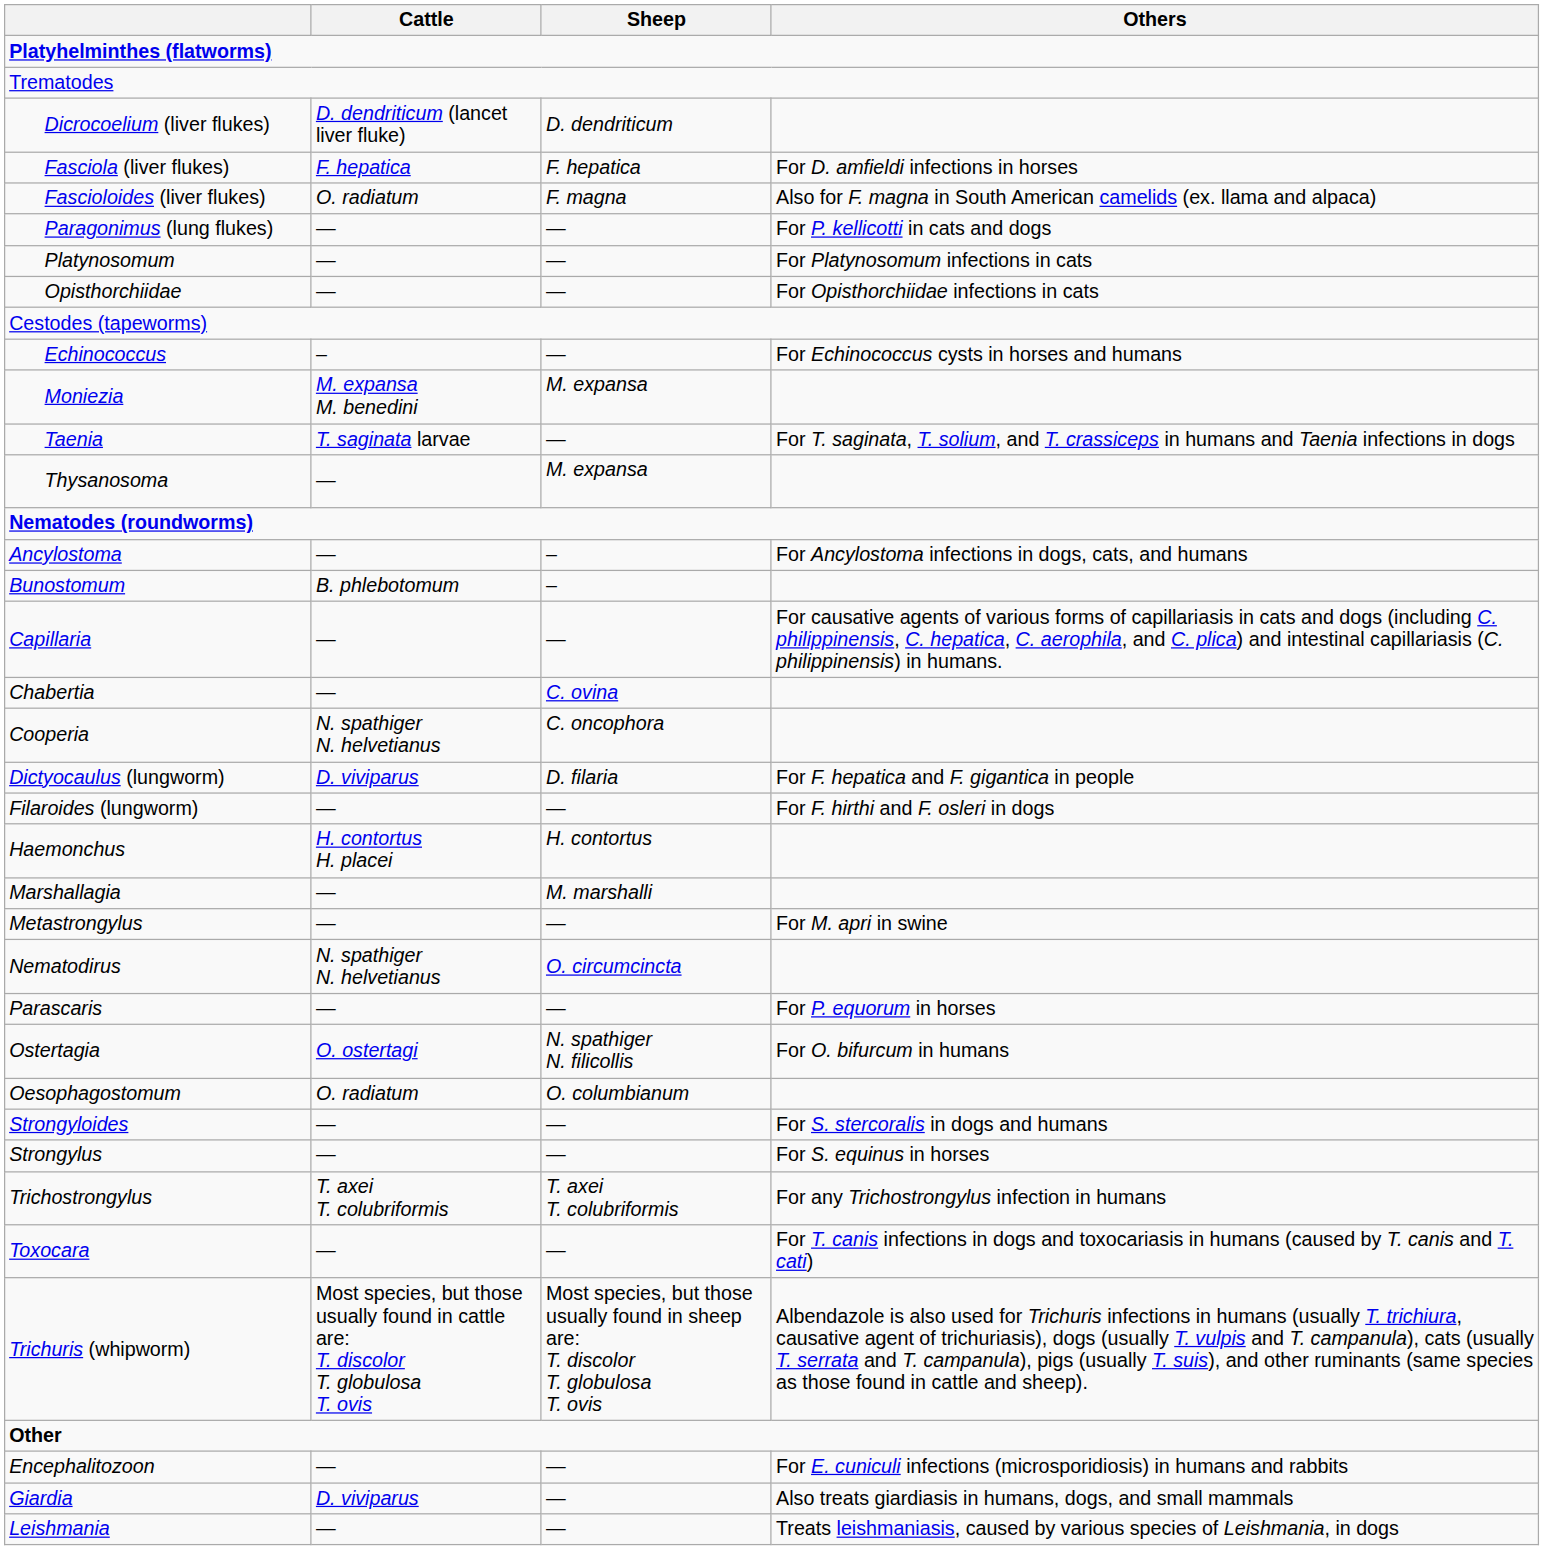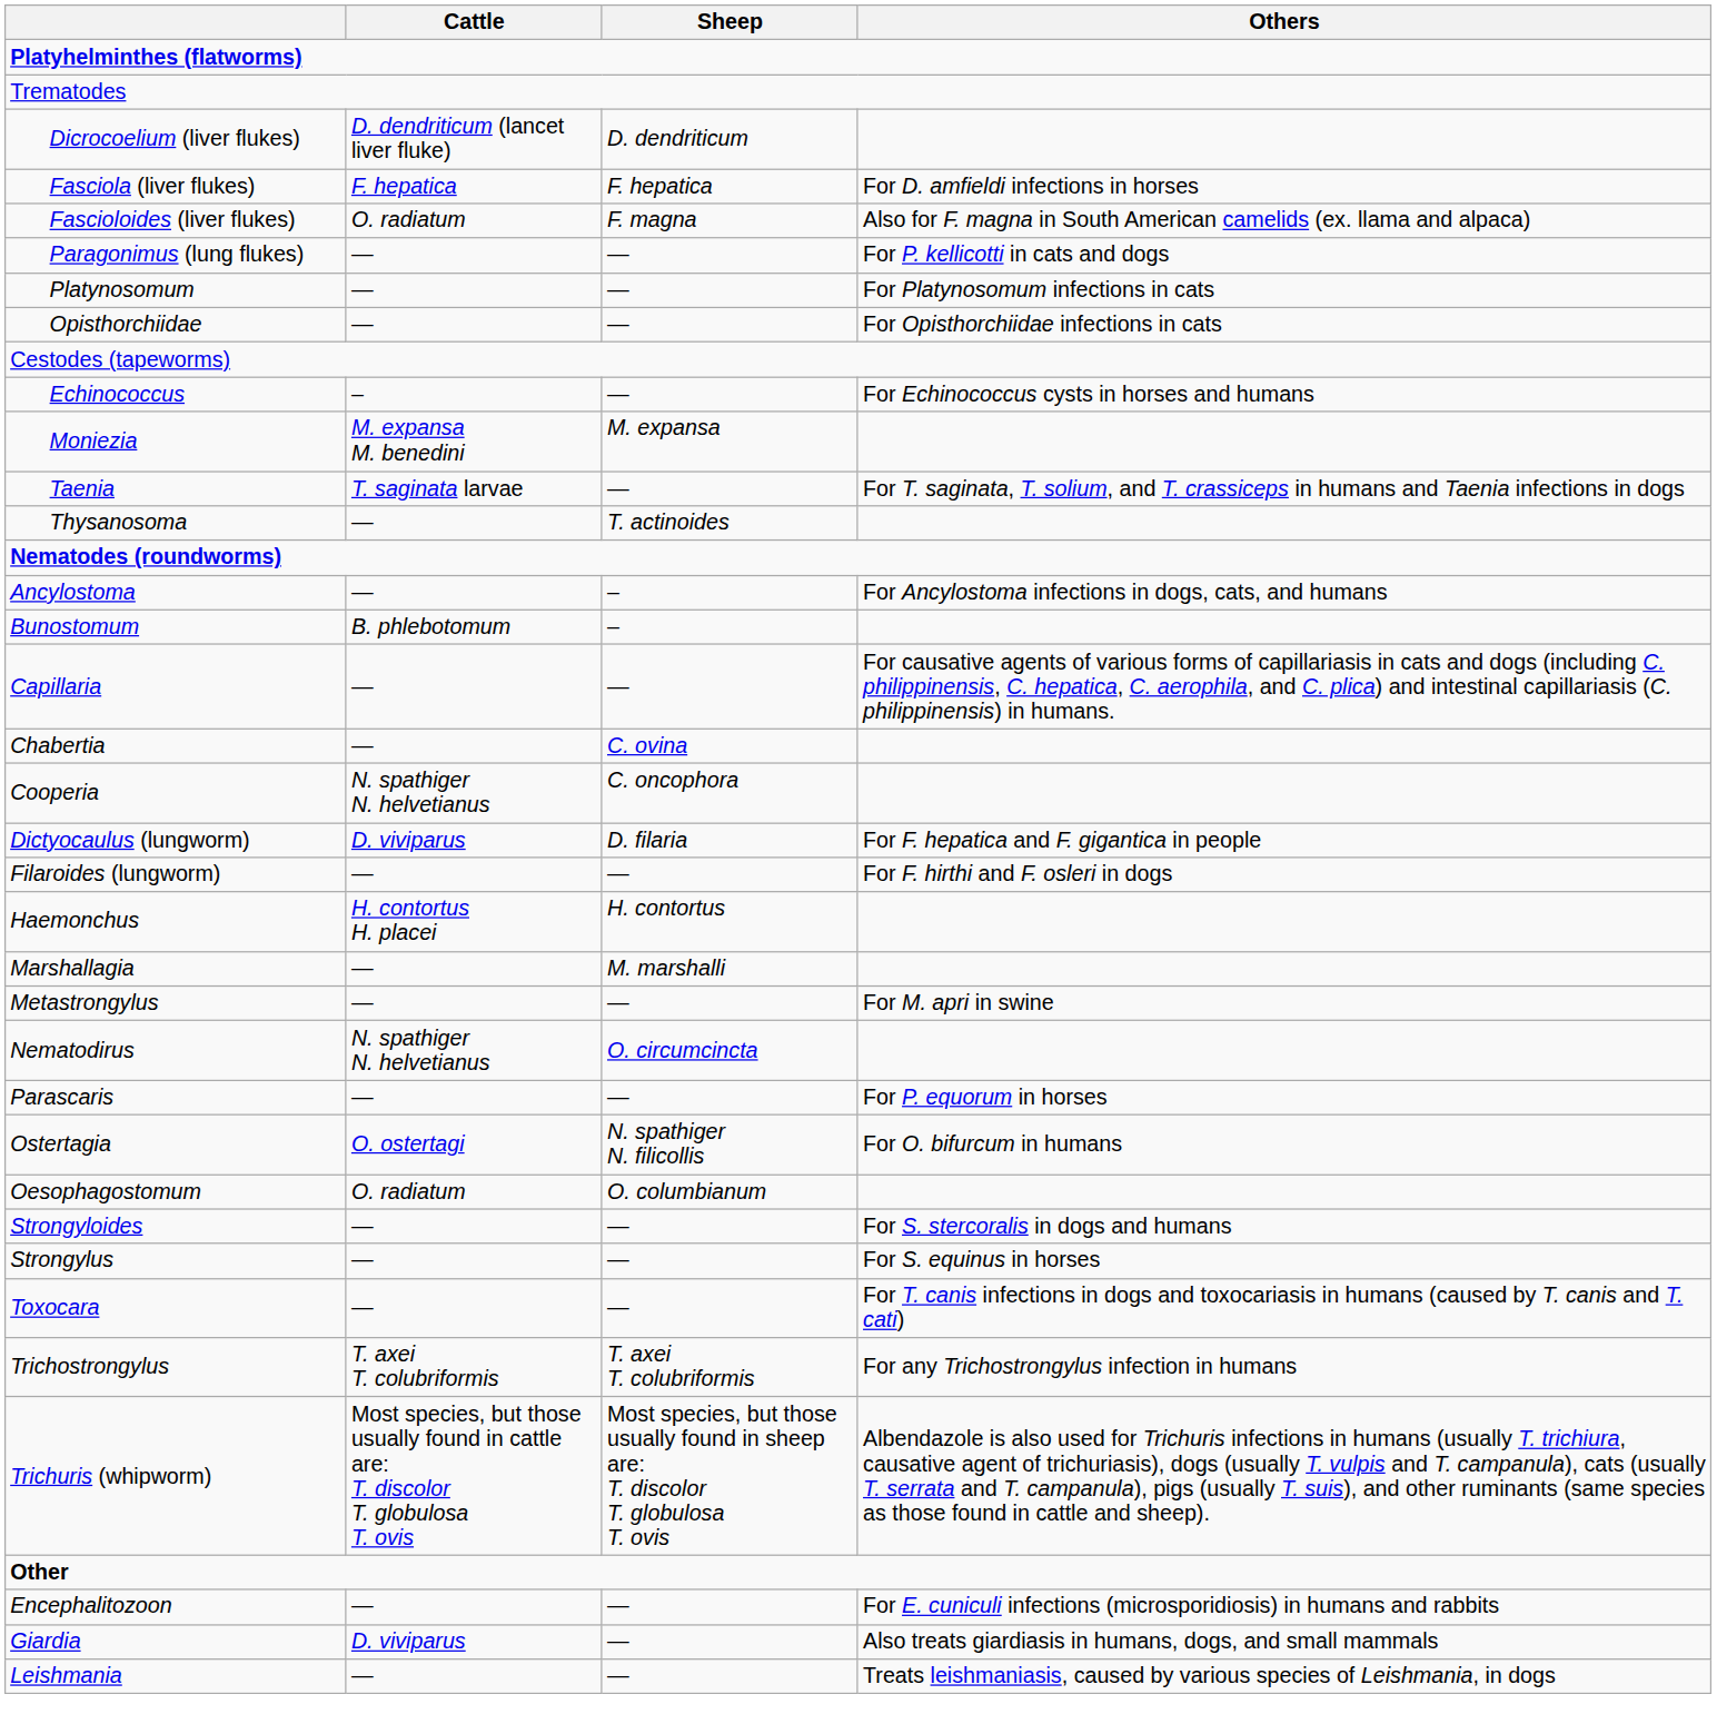 <table class="wikitable">
 <tr>
 <th style="width: 20%;"></th>
 <th style="width: 15%;">Cattle</th>
 <th style="width: 15%;">Sheep</th>
 <th>Others</th>
 </tr>
 <tr>
 <td colspan="4"><strong><a href='#'>Platyhelminthes (flatworms)</a></strong></td>
 </tr>
 <tr>
 <td colspan="4"><a href='#'>Trematodes</a></td>
 </tr>
 <tr>
 <td style="padding-left: 2em;"><em><a href='#'>Dicrocoelium</a></em> (liver flukes)</td>
 <td><em><a href='#'>D. dendriticum</a></em> (lancet liver fluke)</td>
 <td><em>D. dendriticum</em></td>
 <td></td>
 </tr>
 <tr>
 <td style="padding-left: 2em;"><em><a href='#'>Fasciola</a></em> (liver flukes)</td>
 <td><em><a href='#'>F. hepatica</a></em></td>
 <td><em>F. hepatica</em></td>
 <td>For <em>D. amfieldi</em> infections in horses</td>
 </tr>
 <tr>
 <td style="padding-left: 2em;"><em><a href='#'>Fascioloides</a></em> (liver flukes)</td>
 <td><em>O. radiatum</em></td>
 <td><em>F. magna</em></td>
 <td>Also for <em>F. magna</em> in South American <a href='#'>camelids</a> (ex. llama and alpaca)</td>
 </tr>
 <tr>
 <td style="padding-left: 2em;"><em><a href='#'>Paragonimus</a></em> (lung flukes)</td>
 <td>—</td>
 <td>—</td>
 <td>For <em><a href='#'>P. kellicotti</a></em> in cats and dogs</td>
 </tr>
 <tr>
 <td style="padding-left: 2em;"><em>Platynosomum</em></td>
 <td>—</td>
 <td>—</td>
 <td>For <em>Platynosomum</em> infections in cats</td>
 </tr>
 <tr>
 <td style="padding-left: 2em;"><em>Opisthorchiidae</em></td>
 <td>—</td>
 <td>—</td>
 <td>For <em>Opisthorchiidae</em> infections in cats</td>
 </tr>
 <tr>
 <td colspan="4"><a href='#'>Cestodes (tapeworms)</a></td>
 </tr>
 <tr>
 <td style="padding-left: 2em;"><em><a href='#'>Echinococcus</a></em></td>
 <td>–</td>
 <td>—</td>
 <td>For <em>Echinococcus</em> cysts in horses and humans</td>
 </tr>
 <tr>
 <td style="padding-left: 2em;"><em><a href='#'>Moniezia</a></em></td>
 <td><em><a href='#'>M. expansa</a></em><br><em>M. benedini</em></td>
 <td><em>M. expansa</em><br> </td>
 <td></td>
 </tr>
 <tr>
 <td style="padding-left: 2em;"><em><a href='#'>Taenia</a></em></td>
 <td><em><a href='#'>T. saginata</a></em> larvae</td>
 <td>—</td>
 <td>For <em>T. saginata</em>, <em><a href='#'>T. solium</a></em>, and <em><a href='#'>T. crassiceps</a></em> in humans and <em>Taenia</em> infections in dogs</td>
 </tr>
 <tr>
 <td style="padding-left: 2em;"><em>Thysanosoma</em></td>
 <td>—</td>
-<td><em>M. expansa</em><br> </td>
+<td><em>T. actinoides</em></td>
 <td></td>
 </tr>
 <tr>
 <td colspan="4"><strong><a href='#'>Nematodes (roundworms)</a></strong></td>
 </tr>
 <tr>
 <td><em><a href='#'>Ancylostoma</a></em></td>
 <td>—</td>
 <td>–</td>
 <td>For <em>Ancylostoma</em> infections in dogs, cats, and humans</td>
 </tr>
 <tr>
 <td><em><a href='#'>Bunostomum</a></em></td>
 <td><em>B. phlebotomum</em></td>
 <td>–</td>
 <td></td>
 </tr>
 <tr>
 <td><em><a href='#'>Capillaria</a></em></td>
 <td>—</td>
 <td>—</td>
 <td>For causative agents of various forms of capillariasis in cats and dogs (including <em><a href='#'>C. philippinensis</a></em>, <em><a href='#'>C. hepatica</a></em>, <em><a href='#'>C. aerophila</a></em>, and <em><a href='#'>C. plica</a></em>) and intestinal capillariasis (<em>C. philippinensis</em>) in humans.</td>
 </tr>
 <tr>
 <td><em>Chabertia</em></td>
 <td>—</td>
 <td><em><a href='#'>C. ovina</a></em></td>
 <td></td>
 </tr>
 <tr>
 <td><em>Cooperia</em></td>
 <td><em>N. spathiger</em><br><em>N. helvetianus</em></td>
 <td><em>C. oncophora</em><br> </td>
 </tr>
 <tr>
 <td><em><a href='#'>Dictyocaulus</a></em> (lungworm)</td>
 <td><em><a href='#'>D. viviparus</a></em></td>
 <td><em>D. filaria</em></td>
 <td>For <em>F. hepatica</em> and <em>F. gigantica</em> in people</td>
 </tr>
 <tr>
 <td><em>Filaroides</em> (lungworm)</td>
 <td>—</td>
 <td>—</td>
 <td>For <em>F. hirthi</em> and <em>F. osleri</em> in dogs</td>
 </tr>
 <tr>
 <td><em>Haemonchus</em></td>
 <td><em><a href='#'>H. contortus</a></em> <br> <em>H. placei</em></td>
 <td><em>H. contortus</em><br> </td>
 <td></td>
 </tr>
 <tr>
 <td><em>Marshallagia</em></td>
 <td>—</td>
 <td><em>M. marshalli</em></td>
 <td></td>
 </tr>
 <tr>
 <td><em>Metastrongylus</em></td>
 <td>—</td>
 <td>—</td>
 <td>For <em>M. apri</em> in swine</td>
 </tr>
 <tr>
 <td><em>Nematodirus</em></td>
 <td><em>N. spathiger</em><br><em>N. helvetianus</em></td>
 <td><em><a href='#'>O. circumcincta</a></em></td>
 <td></td>
 </tr>
 <tr>
 <td><em>Parascaris</em></td>
 <td>—</td>
 <td>—</td>
 <td>For <em><a href='#'>P. equorum</a></em> in horses</td>
 </tr>
 <tr>
 <td><em>Ostertagia</em></td>
 <td><em><a href='#'>O. ostertagi</a></em></td>
 <td><em>N. spathiger</em><br><em>N. filicollis</em></td>
 <td>For <em>O. bifurcum</em> in humans</td>
 </tr>
 <tr>
 <td><em>Oesophagostomum</em></td>
 <td><em>O. radiatum</em></td>
 <td><em>O. columbianum</em></td>
 <td></td>
 </tr>
 <tr>
 <td><em><a href='#'>Strongyloides</a></em></td>
 <td>—</td>
 <td>—</td>
 <td>For <em><a href='#'>S. stercoralis</a></em> in dogs and humans</td>
 </tr>
 <tr>
 <td><em>Strongylus</em></td>
 <td>—</td>
 <td>—</td>
 <td>For <em>S. equinus</em> in horses</td>
 </tr>
 <tr>
+<td><em><a href='#'>Toxocara</a></em></td>
+<td>—</td>
+<td>—</td>
+<td>For <em><a href='#'>T. canis</a></em> infections in dogs and toxocariasis in humans (caused by <em>T. canis</em> and <em><a href='#'>T. cati</a></em>)</td>
+</tr>
+<tr>
 <td><em>Trichostrongylus</em></td>
 <td><em>T. axei</em><br><em>T. colubriformis</em></td>
 <td><em>T. axei</em><br><em>T. colubriformis</em></td>
 <td>For any <em>Trichostrongylus</em> infection in humans</td>
-</tr>
-<tr>
-<td><em><a href='#'>Toxocara</a></em></td>
-<td>—</td>
-<td>—</td>
-<td>For <em><a href='#'>T. canis</a></em> infections in dogs and toxocariasis in humans (caused by <em>T. canis</em> and <em><a href='#'>T. cati</a></em>)</td>
 </tr>
 <tr>
 <td><em><a href='#'>Trichuris</a></em> (whipworm)</td>
 <td>Most species, but those usually found in cattle are:<br><em><a href='#'>T. discolor</a></em><br><em>T. globulosa</em> <br><em><a href='#'>T. ovis</a></em></td>
 <td>Most species, but those usually found in sheep are:<br><em>T. discolor</em><br><em>T. globulosa</em> <br><em>T. ovis</em></td>
 <td>Albendazole is also used for <em>Trichuris</em> infections in humans (usually <em><a href='#'>T. trichiura</a></em>, causative agent of trichuriasis), dogs (usually <em><a href='#'>T. vulpis</a></em> and <em>T. campanula</em>), cats (usually <em><a href='#'>T. serrata</a></em> and <em>T. campanula</em>), pigs (usually <em><a href='#'>T. suis</a></em>), and other ruminants (same species as those found in cattle and sheep).</td>
 </tr>
 <tr>
 <td colspan="4"><strong>Other</strong></td>
 </tr>
 <tr>
 <td><em>Encephalitozoon</em></td>
 <td>—</td>
 <td>—</td>
 <td>For <em><a href='#'>E. cuniculi</a></em> infections (microsporidiosis) in humans and rabbits</td>
 </tr>
 <tr>
 <td><em><a href='#'>Giardia</a></em></td>
 <td><em><a href='#'>D. viviparus</a></em></td>
 <td>—</td>
 <td>Also treats giardiasis in humans, dogs, and small mammals</td>
 </tr>
 <tr>
 <td><em><a href='#'>Leishmania</a></em></td>
 <td>—</td>
 <td>—</td>
 <td>Treats <a href='#'>leishmaniasis</a>, caused by various species of <em>Leishmania</em>, in dogs</td>
 </tr>
 </table>
